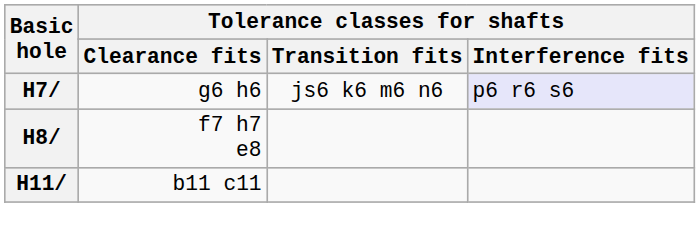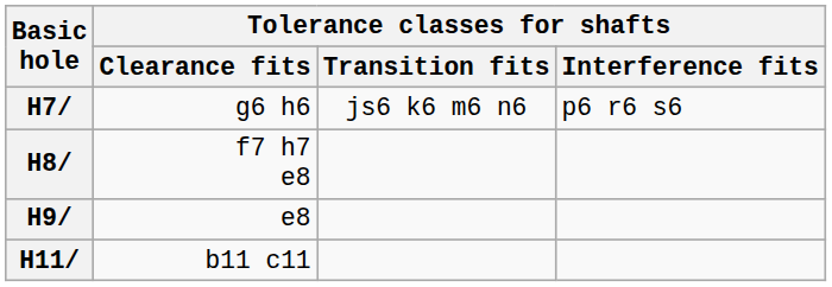 <table class="wikitable">
 <tr>
 <th rowspan=2>Basic<br>hole</th>
 <th colspan=3>Tolerance classes for shafts</th>
 </tr>
 <tr>
 <th>Clearance fits</th>
 <th>Transition fits</th>
 <th>Interference fits</th>
 </tr>
 <tr>
 <th scope="row">H7/</th>
 <td align=right>g6 h6</td>
 <td align=center>js6 k6 m6 n6</td>
-<td style="background: lavender;">p6 r6 s6</td>
+<td>p6 r6 s6</td>
 </tr>
 <tr>
 <th scope="row">H8/</th>
 <td align=right>f7 h7 <br> e8</td>
+<td></td>
+<td></td>
+</tr>
+<tr>
+<th scope="row">H9/</th>
+<td align=right>e8</td>
 <td></td>
 <td></td>
 </tr>
 <tr>
 <th scope="row">H11/</th>
 <td align=right>b11 c11</td>
 <td></td>
 <td></td>
 </tr>
 </table>
